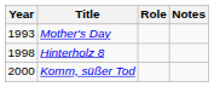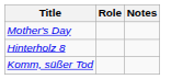 <table class="wikitable sortable">
 <tr>
-<th>Year</th>
 <th>Title</th>
 <th>Role</th>
 <th class="unsortable">Notes</th>
 </tr>
 <tr>
-<td>1993</td>
 <td><em><a href='#'>Mother's Day</a></em></td>
 <td></td>
 <td></td>
 </tr>
 <tr>
-<td>1998</td>
 <td><em><a href='#'>Hinterholz 8</a></em></td>
 <td></td>
 <td></td>
 </tr>
 <tr>
-<td>2000</td>
 <td><em><a href='#'>Komm, süßer Tod</a></em></td>
 <td></td>
 <td></td>
 </tr>
 </table>
